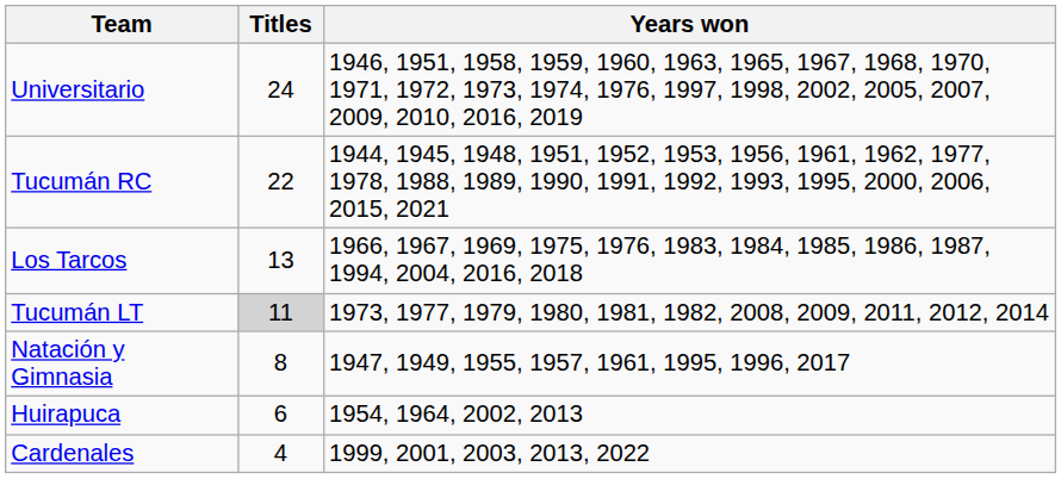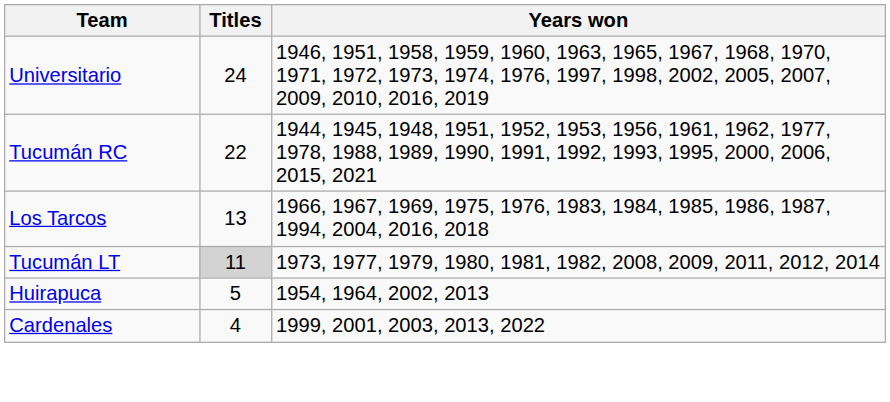 <table class="wikitable sortable" style="text-align:left" width="700px">
 <tr>
 <th width=150px>Team</th>
 <th width=50px>Titles</th>
 <th width=500px>Years won</th>
 </tr>
 <tr>
 <td><a href='#'>Universitario</a></td>
 <td align="center">24</td>
 <td>1946, 1951, 1958, 1959, 1960, 1963, 1965, 1967, 1968, 1970, 1971, 1972, 1973, 1974, 1976, 1997, 1998, 2002, 2005, 2007, 2009, 2010, 2016, 2019</td>
 </tr>
 <tr>
 <td><a href='#'>Tucumán RC</a></td>
 <td align="center">22</td>
 <td>1944, 1945, 1948, 1951, 1952, 1953, 1956, 1961, 1962, 1977, 1978, 1988, 1989, 1990, 1991, 1992, 1993, 1995, 2000, 2006, 2015, 2021</td>
 </tr>
 <tr>
 <td><a href='#'>Los Tarcos</a></td>
 <td align="center">13</td>
 <td>1966, 1967, 1969, 1975, 1976, 1983, 1984, 1985, 1986, 1987, 1994, 2004, 2016, 2018</td>
 </tr>
 <tr>
 <td><a href='#'>Tucumán LT</a></td>
 <td align="center" style="background: lightgrey;">11</td>
 <td>1973, 1977, 1979, 1980, 1981, 1982, 2008, 2009, 2011, 2012, 2014</td>
 </tr>
 <tr>
-<td><a href='#'>Natación y Gimnasia</a></td>
-<td align="center">8</td>
-<td>1947, 1949, 1955, 1957, 1961, 1995, 1996, 2017</td>
-</tr>
-<tr>
 <td><a href='#'>Huirapuca</a></td>
-<td align="center">6</td>
+<td align="center">5</td>
 <td>1954, 1964, 2002, 2013</td>
 </tr>
 <tr>
 <td><a href='#'>Cardenales</a></td>
 <td align="center">4</td>
 <td>1999, 2001, 2003, 2013, 2022</td>
 </tr>
 </table>
